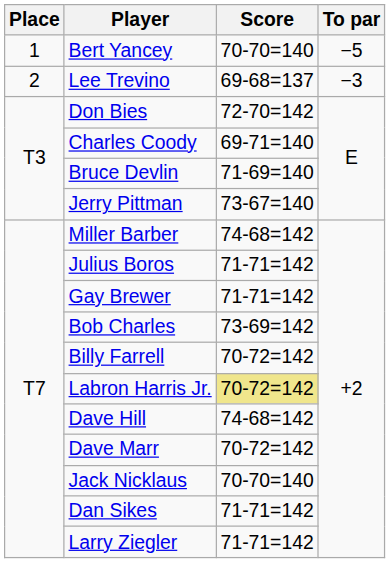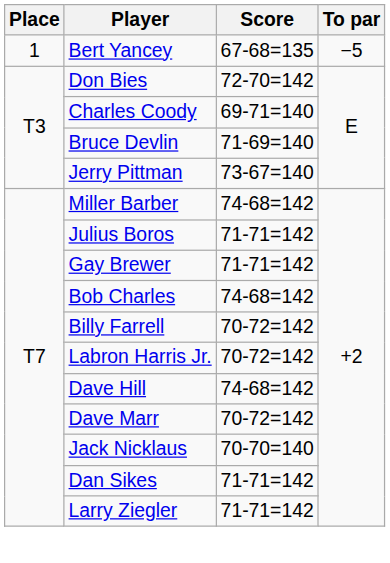 <table class="wikitable">
 <tr>
 <th>Place</th>
 <th>Player</th>
 <th>Score</th>
 <th>To par</th>
 </tr>
 <tr>
 <td align=center>1</td>
 <td> <a href='#'>Bert Yancey</a></td>
-<td>70-70=140</td>
+<td>67-68=135</td>
 <td align=center>−5</td>
-</tr>
-<tr>
-<td align=center>2</td>
-<td> <a href='#'>Lee Trevino</a></td>
-<td>69-68=137</td>
-<td align=center>−3</td>
 </tr>
 <tr>
 <td rowspan=4 align=center>T3</td>
 <td> <a href='#'>Don Bies</a></td>
 <td>72-70=142</td>
 <td rowspan=4 align=center>E</td>
 </tr>
 <tr>
 <td> <a href='#'>Charles Coody</a></td>
 <td>69-71=140</td>
 </tr>
 <tr>
 <td> <a href='#'>Bruce Devlin</a></td>
 <td>71-69=140</td>
 </tr>
 <tr>
 <td> <a href='#'>Jerry Pittman</a></td>
 <td>73-67=140</td>
 </tr>
 <tr>
 <td rowspan=11 align=center>T7</td>
 <td> <a href='#'>Miller Barber</a></td>
 <td>74-68=142</td>
 <td rowspan=11 align=center>+2</td>
 </tr>
 <tr>
 <td> <a href='#'>Julius Boros</a></td>
 <td>71-71=142</td>
 </tr>
 <tr>
 <td> <a href='#'>Gay Brewer</a></td>
 <td>71-71=142</td>
 </tr>
 <tr>
 <td> <a href='#'>Bob Charles</a></td>
-<td>73-69=142</td>
+<td>74-68=142</td>
 </tr>
 <tr>
 <td> <a href='#'>Billy Farrell</a></td>
 <td>70-72=142</td>
 </tr>
 <tr>
 <td> <a href='#'>Labron Harris Jr.</a></td>
-<td style="background: khaki;">70-72=142</td>
+<td>70-72=142</td>
 </tr>
 <tr>
 <td> <a href='#'>Dave Hill</a></td>
 <td>74-68=142</td>
 </tr>
 <tr>
 <td> <a href='#'>Dave Marr</a></td>
 <td>70-72=142</td>
 </tr>
 <tr>
 <td> <a href='#'>Jack Nicklaus</a></td>
 <td>70-70=140</td>
 </tr>
 <tr>
 <td> <a href='#'>Dan Sikes</a></td>
 <td>71-71=142</td>
 </tr>
 <tr>
 <td> <a href='#'>Larry Ziegler</a></td>
 <td>71-71=142</td>
 </tr>
 </table>
